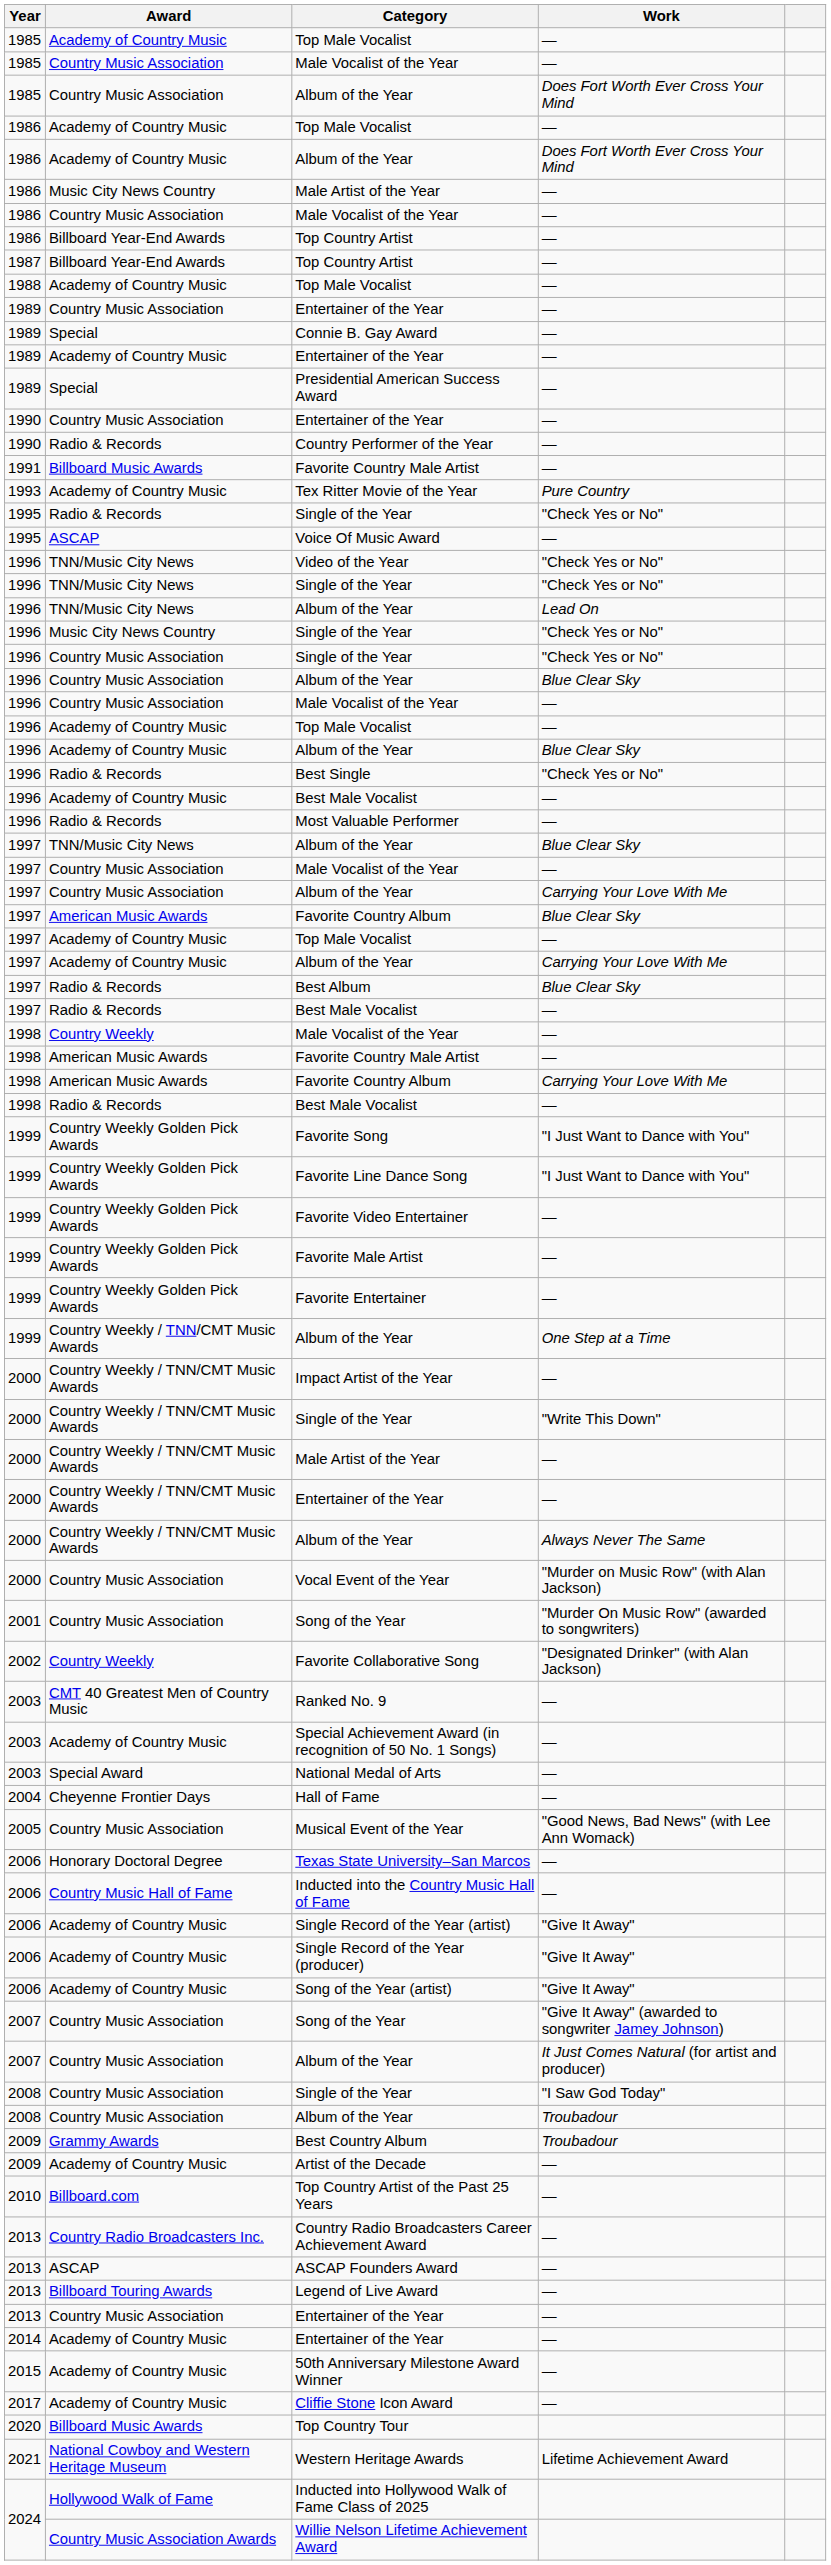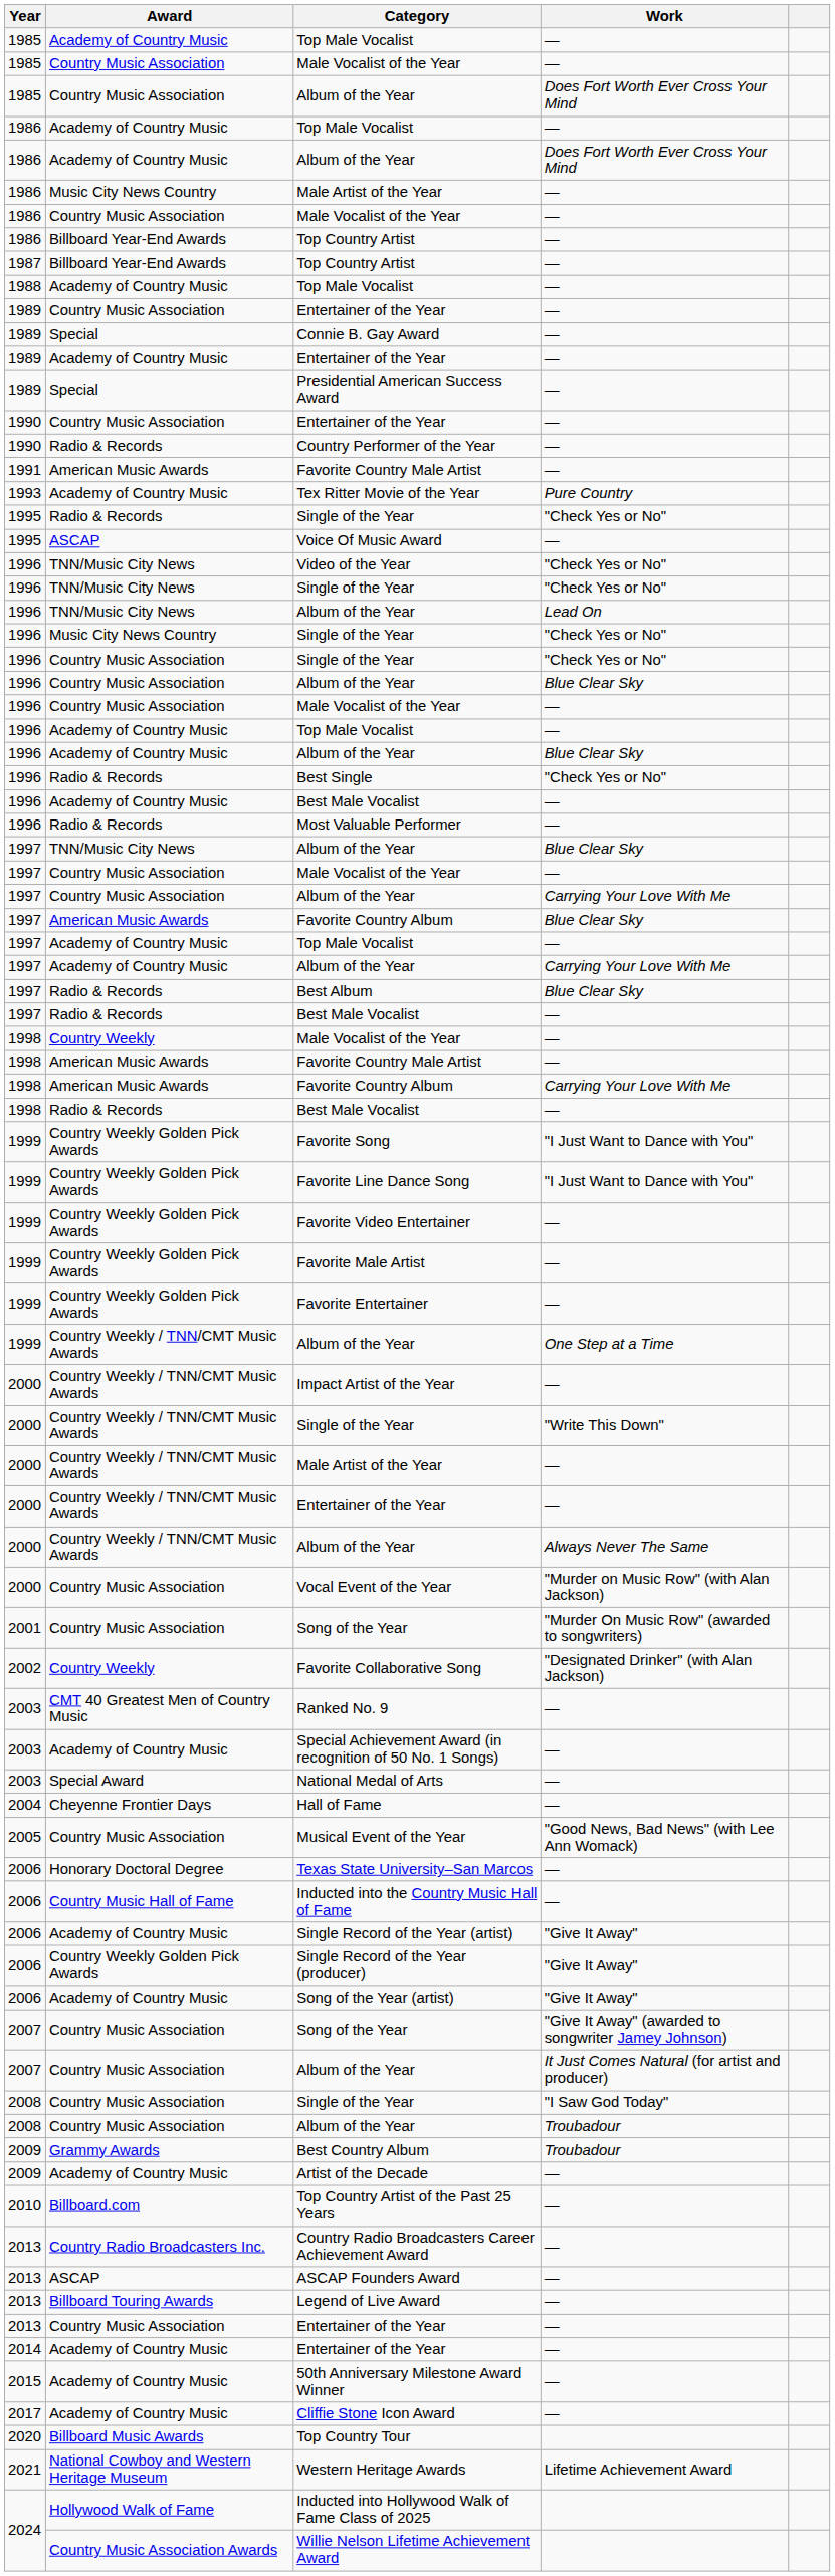 <table class="wikitable sortable" style="width:100%;">
 <tr>
 <th style="width:5%;">Year</th>
 <th style="width:30%;">Award</th>
 <th style="width:30%;">Category</th>
 <th style="width:30%;">Work</th>
 <th style="width:5%;" class="unsortable"></th>
 </tr>
 <tr>
 <td>1985</td>
 <td><a href='#'>Academy of Country Music</a></td>
 <td>Top Male Vocalist</td>
 <td>—</td>
 <td></td>
 </tr>
 <tr>
 <td>1985</td>
 <td><a href='#'>Country Music Association</a></td>
 <td>Male Vocalist of the Year</td>
 <td>—</td>
 <td></td>
 </tr>
 <tr>
 <td>1985</td>
 <td>Country Music Association</td>
 <td>Album of the Year</td>
 <td><em>Does Fort Worth Ever Cross Your Mind</em></td>
 <td></td>
 </tr>
 <tr>
 <td>1986</td>
 <td>Academy of Country Music</td>
 <td>Top Male Vocalist</td>
 <td>—</td>
 <td></td>
 </tr>
 <tr>
 <td>1986</td>
 <td>Academy of Country Music</td>
 <td>Album of the Year</td>
 <td><em>Does Fort Worth Ever Cross Your Mind</em></td>
 <td></td>
 </tr>
 <tr>
 <td>1986</td>
 <td>Music City News Country</td>
 <td>Male Artist of the Year</td>
 <td>—</td>
 <td></td>
 </tr>
 <tr>
 <td>1986</td>
 <td>Country Music Association</td>
 <td>Male Vocalist of the Year</td>
 <td>—</td>
 <td></td>
 </tr>
 <tr>
 <td>1986</td>
 <td>Billboard Year-End Awards</td>
 <td>Top Country Artist</td>
 <td>—</td>
 <td></td>
 </tr>
 <tr>
 <td>1987</td>
 <td>Billboard Year-End Awards</td>
 <td>Top Country Artist</td>
 <td>—</td>
 <td></td>
 </tr>
 <tr>
 <td>1988</td>
 <td>Academy of Country Music</td>
 <td>Top Male Vocalist</td>
 <td>—</td>
 <td></td>
 </tr>
 <tr>
 <td>1989</td>
 <td>Country Music Association</td>
 <td>Entertainer of the Year</td>
 <td>—</td>
 <td></td>
 </tr>
 <tr>
 <td>1989</td>
 <td>Special</td>
 <td>Connie B. Gay Award</td>
 <td>—</td>
 <td></td>
 </tr>
 <tr>
 <td>1989</td>
 <td>Academy of Country Music</td>
 <td>Entertainer of the Year</td>
 <td>—</td>
 <td></td>
 </tr>
 <tr>
 <td>1989</td>
 <td>Special</td>
 <td>Presidential American Success Award</td>
 <td>—</td>
 <td></td>
 </tr>
 <tr>
 <td>1990</td>
 <td>Country Music Association</td>
 <td>Entertainer of the Year</td>
 <td>—</td>
 <td></td>
 </tr>
 <tr>
 <td>1990</td>
 <td>Radio & Records</td>
 <td>Country Performer of the Year</td>
 <td>—</td>
 <td></td>
 </tr>
 <tr>
 <td>1991</td>
-<td><a href='#'>Billboard Music Awards</a></td>
+<td>American Music Awards</td>
 <td>Favorite Country Male Artist</td>
 <td>—</td>
 <td></td>
 </tr>
 <tr>
 <td>1993</td>
 <td>Academy of Country Music</td>
 <td>Tex Ritter Movie of the Year</td>
 <td><em>Pure Country</em></td>
 <td></td>
 </tr>
 <tr>
 <td>1995</td>
 <td>Radio & Records</td>
 <td>Single of the Year</td>
 <td>"Check Yes or No"</td>
 <td></td>
 </tr>
 <tr>
 <td>1995</td>
 <td><a href='#'>ASCAP</a></td>
 <td>Voice Of Music Award</td>
 <td>—</td>
 <td></td>
 </tr>
 <tr>
 <td>1996</td>
 <td>TNN/Music City News</td>
 <td>Video of the Year</td>
 <td>"Check Yes or No"</td>
 <td></td>
 </tr>
 <tr>
 <td>1996</td>
 <td>TNN/Music City News</td>
 <td>Single of the Year</td>
 <td>"Check Yes or No"</td>
 <td></td>
 </tr>
 <tr>
 <td>1996</td>
 <td>TNN/Music City News</td>
 <td>Album of the Year</td>
 <td><em>Lead On</em></td>
 <td></td>
 </tr>
 <tr>
 <td>1996</td>
 <td>Music City News Country</td>
 <td>Single of the Year</td>
 <td>"Check Yes or No"</td>
 <td></td>
 </tr>
 <tr>
 <td>1996</td>
 <td>Country Music Association</td>
 <td>Single of the Year</td>
 <td>"Check Yes or No"</td>
 <td></td>
 </tr>
 <tr>
 <td>1996</td>
 <td>Country Music Association</td>
 <td>Album of the Year</td>
 <td><em>Blue Clear Sky</em></td>
 <td></td>
 </tr>
 <tr>
 <td>1996</td>
 <td>Country Music Association</td>
 <td>Male Vocalist of the Year</td>
 <td>—</td>
 <td></td>
 </tr>
 <tr>
 <td>1996</td>
 <td>Academy of Country Music</td>
 <td>Top Male Vocalist</td>
 <td>—</td>
 <td></td>
 </tr>
 <tr>
 <td>1996</td>
 <td>Academy of Country Music</td>
 <td>Album of the Year</td>
 <td><em>Blue Clear Sky</em></td>
 <td></td>
 </tr>
 <tr>
 <td>1996</td>
 <td>Radio & Records</td>
 <td>Best Single</td>
 <td>"Check Yes or No"</td>
 <td></td>
 </tr>
 <tr>
 <td>1996</td>
 <td>Academy of Country Music</td>
 <td>Best Male Vocalist</td>
 <td>—</td>
 <td></td>
 </tr>
 <tr>
 <td>1996</td>
 <td>Radio & Records</td>
 <td>Most Valuable Performer</td>
 <td>—</td>
 <td></td>
 </tr>
 <tr>
 <td>1997</td>
 <td>TNN/Music City News</td>
 <td>Album of the Year</td>
 <td><em>Blue Clear Sky</em></td>
 <td></td>
 </tr>
 <tr>
 <td>1997</td>
 <td>Country Music Association</td>
 <td>Male Vocalist of the Year</td>
 <td>—</td>
 <td></td>
 </tr>
 <tr>
 <td>1997</td>
 <td>Country Music Association</td>
 <td>Album of the Year</td>
 <td><em>Carrying Your Love With Me</em></td>
 <td></td>
 </tr>
 <tr>
 <td>1997</td>
 <td><a href='#'>American Music Awards</a></td>
 <td>Favorite Country Album</td>
 <td><em>Blue Clear Sky</em></td>
 <td></td>
 </tr>
 <tr>
 <td>1997</td>
 <td>Academy of Country Music</td>
 <td>Top Male Vocalist</td>
 <td>—</td>
 <td></td>
 </tr>
 <tr>
 <td>1997</td>
 <td>Academy of Country Music</td>
 <td>Album of the Year</td>
 <td><em>Carrying Your Love With Me</em></td>
 <td></td>
 </tr>
 <tr>
 <td>1997</td>
 <td>Radio & Records</td>
 <td>Best Album</td>
 <td><em>Blue Clear Sky</em></td>
 <td></td>
 </tr>
 <tr>
 <td>1997</td>
 <td>Radio & Records</td>
 <td>Best Male Vocalist</td>
 <td>—</td>
 <td></td>
 </tr>
 <tr>
 <td>1998</td>
 <td><a href='#'>Country Weekly</a></td>
 <td>Male Vocalist of the Year</td>
 <td>—</td>
 <td></td>
 </tr>
 <tr>
 <td>1998</td>
 <td>American Music Awards</td>
 <td>Favorite Country Male Artist</td>
 <td>—</td>
 <td></td>
 </tr>
 <tr>
 <td>1998</td>
 <td>American Music Awards</td>
 <td>Favorite Country Album</td>
 <td><em>Carrying Your Love With Me</em></td>
 <td></td>
 </tr>
 <tr>
 <td>1998</td>
 <td>Radio & Records</td>
 <td>Best Male Vocalist</td>
 <td>—</td>
 <td></td>
 </tr>
 <tr>
 <td>1999</td>
 <td>Country Weekly Golden Pick Awards</td>
 <td>Favorite Song</td>
 <td>"I Just Want to Dance with You"</td>
 <td></td>
 </tr>
 <tr>
 <td>1999</td>
 <td>Country Weekly Golden Pick Awards</td>
 <td>Favorite Line Dance Song</td>
 <td>"I Just Want to Dance with You"</td>
 <td></td>
 </tr>
 <tr>
 <td>1999</td>
 <td>Country Weekly Golden Pick Awards</td>
 <td>Favorite Video Entertainer</td>
 <td>—</td>
 <td></td>
 </tr>
 <tr>
 <td>1999</td>
 <td>Country Weekly Golden Pick Awards</td>
 <td>Favorite Male Artist</td>
 <td>—</td>
 <td></td>
 </tr>
 <tr>
 <td>1999</td>
 <td>Country Weekly Golden Pick Awards</td>
 <td>Favorite Entertainer</td>
 <td>—</td>
 <td></td>
 </tr>
 <tr>
 <td>1999</td>
 <td>Country Weekly / <a href='#'>TNN</a>/CMT Music Awards</td>
 <td>Album of the Year</td>
 <td><em>One Step at a Time</em></td>
 <td></td>
 </tr>
 <tr>
 <td>2000</td>
 <td>Country Weekly / TNN/CMT Music Awards</td>
 <td>Impact Artist of the Year</td>
 <td>—</td>
 <td></td>
 </tr>
 <tr>
 <td>2000</td>
 <td>Country Weekly / TNN/CMT Music Awards</td>
 <td>Single of the Year</td>
 <td>"Write This Down"</td>
 <td></td>
 </tr>
 <tr>
 <td>2000</td>
 <td>Country Weekly / TNN/CMT Music Awards</td>
 <td>Male Artist of the Year</td>
 <td>—</td>
 <td></td>
 </tr>
 <tr>
 <td>2000</td>
 <td>Country Weekly / TNN/CMT Music Awards</td>
 <td>Entertainer of the Year</td>
 <td>—</td>
 <td></td>
 </tr>
 <tr>
 <td>2000</td>
 <td>Country Weekly / TNN/CMT Music Awards</td>
 <td>Album of the Year</td>
 <td><em>Always Never The Same</em></td>
 <td></td>
 </tr>
 <tr>
 <td>2000</td>
 <td>Country Music Association</td>
 <td>Vocal Event of the Year</td>
 <td>"Murder on Music Row" (with Alan Jackson)</td>
 <td></td>
 </tr>
 <tr>
 <td>2001</td>
 <td>Country Music Association</td>
 <td>Song of the Year</td>
 <td>"Murder On Music Row" (awarded to songwriters)</td>
 <td></td>
 </tr>
 <tr>
 <td>2002</td>
 <td><a href='#'>Country Weekly</a></td>
 <td>Favorite Collaborative Song</td>
 <td>"Designated Drinker" (with Alan Jackson)</td>
 <td></td>
 </tr>
 <tr>
 <td>2003</td>
 <td><a href='#'>CMT</a> 40 Greatest Men of Country Music</td>
 <td>Ranked No. 9</td>
 <td>—</td>
 <td></td>
 </tr>
 <tr>
 <td>2003</td>
 <td>Academy of Country Music</td>
 <td>Special Achievement Award (in recognition of 50 No. 1 Songs)</td>
 <td>—</td>
 <td></td>
 </tr>
 <tr>
 <td>2003</td>
 <td>Special Award</td>
 <td>National Medal of Arts</td>
 <td>—</td>
 <td></td>
 </tr>
 <tr>
 <td>2004</td>
 <td>Cheyenne Frontier Days</td>
 <td>Hall of Fame</td>
 <td>—</td>
 <td></td>
 </tr>
 <tr>
 <td>2005</td>
 <td>Country Music Association</td>
 <td>Musical Event of the Year</td>
 <td>"Good News, Bad News" (with Lee Ann Womack)</td>
 <td></td>
 </tr>
 <tr>
 <td>2006</td>
 <td>Honorary Doctoral Degree</td>
 <td><a href='#'>Texas State University–San Marcos</a></td>
 <td>—</td>
 <td></td>
 </tr>
 <tr>
 <td>2006</td>
 <td><a href='#'>Country Music Hall of Fame</a></td>
 <td>Inducted into the <a href='#'>Country Music Hall of Fame</a></td>
 <td>—</td>
 <td></td>
 </tr>
 <tr>
 <td>2006</td>
 <td>Academy of Country Music</td>
 <td>Single Record of the Year (artist)</td>
 <td>"Give It Away"</td>
 <td></td>
 </tr>
 <tr>
 <td>2006</td>
-<td>Academy of Country Music</td>
+<td>Country Weekly Golden Pick Awards</td>
 <td>Single Record of the Year (producer)</td>
 <td>"Give It Away"</td>
 <td></td>
 </tr>
 <tr>
 <td>2006</td>
 <td>Academy of Country Music</td>
 <td>Song of the Year (artist)</td>
 <td>"Give It Away"</td>
 <td></td>
 </tr>
 <tr>
 <td>2007</td>
 <td>Country Music Association</td>
 <td>Song of the Year</td>
 <td>"Give It Away" (awarded to songwriter <a href='#'>Jamey Johnson</a>)</td>
 <td></td>
 </tr>
 <tr>
 <td>2007</td>
 <td>Country Music Association</td>
 <td>Album of the Year</td>
 <td><em>It Just Comes Natural</em> (for artist and producer)</td>
 <td></td>
 </tr>
 <tr>
 <td>2008</td>
 <td>Country Music Association</td>
 <td>Single of the Year</td>
 <td>"I Saw God Today"</td>
 <td></td>
 </tr>
 <tr>
 <td>2008</td>
 <td>Country Music Association</td>
 <td>Album of the Year</td>
 <td><em>Troubadour</em></td>
 <td></td>
 </tr>
 <tr>
 <td>2009</td>
 <td><a href='#'>Grammy Awards</a></td>
 <td>Best Country Album</td>
 <td><em>Troubadour</em></td>
 <td></td>
 </tr>
 <tr>
 <td>2009</td>
 <td>Academy of Country Music</td>
 <td>Artist of the Decade</td>
 <td>—</td>
 <td></td>
 </tr>
 <tr>
 <td>2010</td>
 <td><a href='#'>Billboard.com</a></td>
 <td>Top Country Artist of the Past 25 Years</td>
 <td>—</td>
 <td></td>
 </tr>
 <tr>
 <td>2013</td>
 <td><a href='#'>Country Radio Broadcasters Inc.</a></td>
 <td>Country Radio Broadcasters Career Achievement Award</td>
 <td>—</td>
 <td></td>
 </tr>
 <tr>
 <td>2013</td>
 <td>ASCAP</td>
 <td>ASCAP Founders Award</td>
 <td>—</td>
 <td></td>
 </tr>
 <tr>
 <td>2013</td>
 <td><a href='#'>Billboard Touring Awards</a></td>
 <td>Legend of Live Award</td>
 <td>—</td>
 <td></td>
 </tr>
 <tr>
 <td>2013</td>
 <td>Country Music Association</td>
 <td>Entertainer of the Year</td>
 <td>—</td>
 <td></td>
 </tr>
 <tr>
 <td>2014</td>
 <td>Academy of Country Music</td>
 <td>Entertainer of the Year</td>
 <td>—</td>
 <td></td>
 </tr>
 <tr>
 <td>2015</td>
 <td>Academy of Country Music</td>
 <td>50th Anniversary Milestone Award Winner</td>
 <td>—</td>
 <td></td>
 </tr>
 <tr>
 <td>2017</td>
 <td>Academy of Country Music</td>
 <td><a href='#'>Cliffie Stone</a> Icon Award</td>
 <td>—</td>
 <td></td>
 </tr>
 <tr>
 <td>2020</td>
 <td><a href='#'>Billboard Music Awards</a></td>
 <td>Top Country Tour</td>
 <td></td>
 <td></td>
 </tr>
 <tr>
 <td>2021</td>
 <td><a href='#'>National Cowboy and Western Heritage Museum</a></td>
 <td>Western Heritage Awards</td>
 <td>Lifetime Achievement Award</td>
 <td></td>
 </tr>
 <tr>
 <td rowspan=2>2024</td>
 <td><a href='#'>Hollywood Walk of Fame</a></td>
 <td>Inducted into Hollywood Walk of Fame Class of 2025</td>
 <td></td>
 <td></td>
 </tr>
 <tr>
 <td><a href='#'>Country Music Association Awards</a></td>
 <td><a href='#'>Willie Nelson Lifetime Achievement Award</a></td>
 <td></td>
 <td></td>
 </tr>
 </table>
